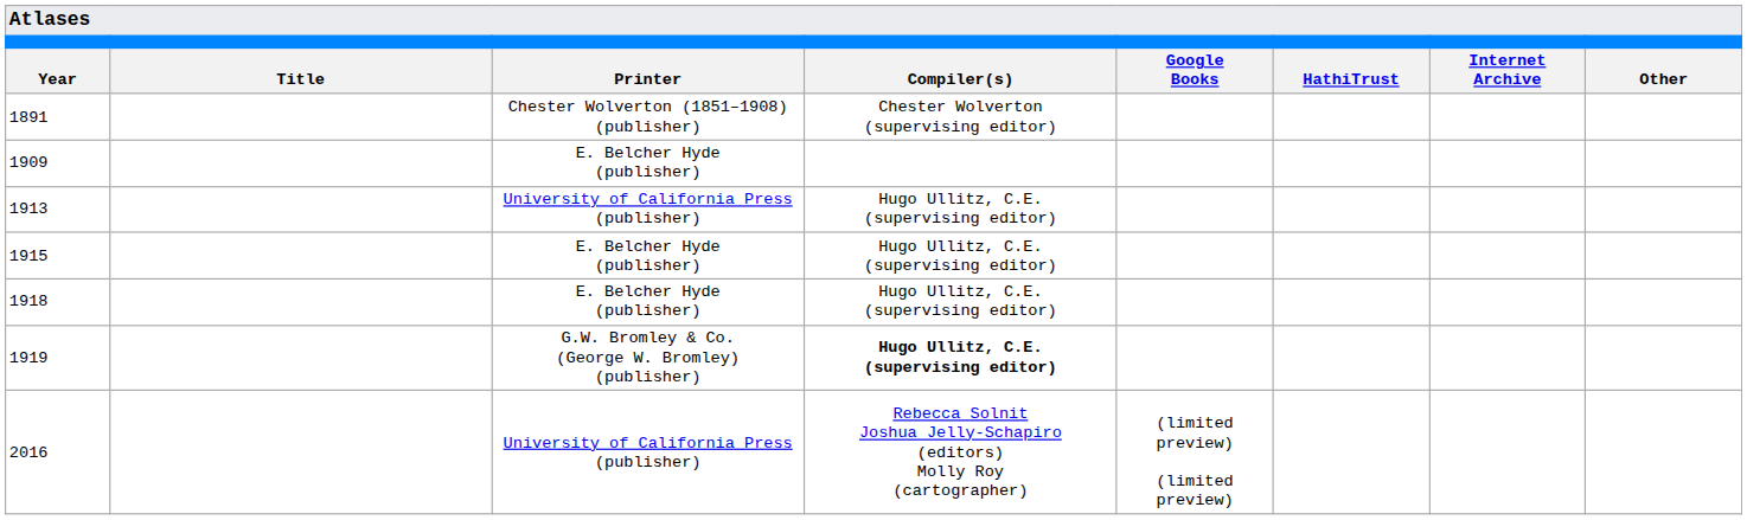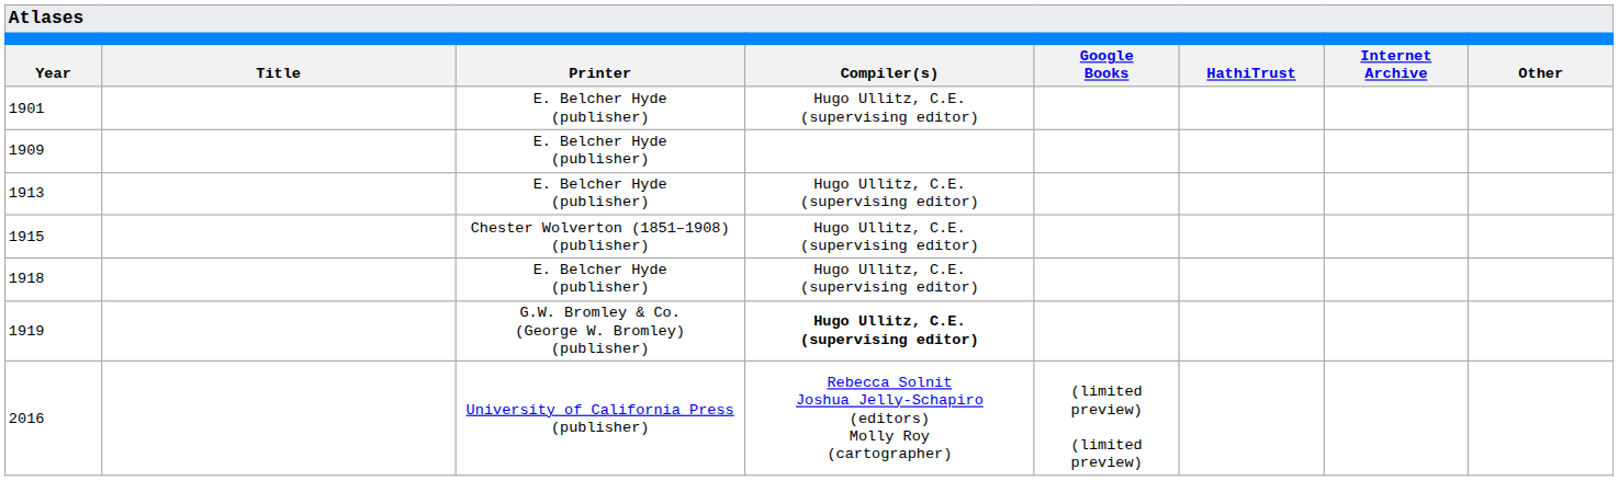 <table class="wikitable collapsible sortable static-row-numbers" cellpadding="1" style="color: black; background-color: #FFFFFF; font-size: 90%; width:100%">
 <tr class="static-row-header" style="text-align:center;vertical-align:bottom;">
 <th style="text-align:left; background:#eaecf0; border-style: solid; border-width: 0px 0px 0px 0px;" colspan=8><big><strong>Atlases</strong></big></th>
 </tr>
 <tr class="static-row-header" style="text-align:center;vertical-align:bottom;border-style: solid; border-color: #0085ff; border-width: 10px 0px 0px 0px;">
 <th>Year</th>
 <th>Title</th>
 <th>Printer</th>
 <th>Compiler(s)</th>
 <th><a href='#'>Google<br>Books</a></th>
 <th><a href='#'>HathiTrust</a></th>
 <th><a href='#'>Internet<br>Archive</a></th>
 <th>Other</th>
 </tr>
 <tr>
-<td width="6%">1891</td>
-<td width="22%" data-sort-value="atlas 1891"></td>
-<td style="text-align:center" width="18%" data-sort-value="wolverton 1891">Chester Wolverton (1851–1908)<br>(publisher)</td>
-<td style="text-align:center" width="18%" data-sort-value="wolverton 1891">Chester Wolverton<br>(supervising editor)</td>
+<td width="6%">1901</td>
+<td width="22%" data-sort-value="atlas 1901"><br></td>
+<td style="text-align:center" width="18%" data-sort-value="hyde 1901">E. Belcher Hyde<br>(publisher)</td>
+<td style="text-align:center" width="18%" data-sort-value="ullitz 1915">Hugo Ullitz, C.E.<br>(supervising editor)</td>
 <td style="text-align:center" width="9%"></td>
 <td style="text-align:center" width="9%"></td>
 <td style="text-align:center" width="9%"></td>
-<td style="text-align:center" width="9%" data-sort-value="NYPL 1891"><br></td>
+<td style="text-align:center" width="9%" data-sort-value="NYPL 1901"></td>
 </tr>
 <tr>
 <td width="6%">1909</td>
 <td width="22%" data-sort-value="atlas 1909"></td>
 <td style="text-align:center" width="18%" data-sort-value="hyde 1918">E. Belcher Hyde<br>(publisher)</td>
 <td style="text-align:center" width="18%"></td>
 <td style="text-align:center" width="9%"></td>
 <td style="text-align:center" width="9%"></td>
 <td style="text-align:center" width="9%"></td>
 <td style="text-align:center" width="9%" data-sort-value="NYPL 1901"></td>
 </tr>
 <tr>
 <td width="6%">1913</td>
 <td width="22%" data-sort-value="atlas 1913"><br></td>
-<td style="text-align:center" width="18%" data-sort-value="california 2016"><a href='#'>University of California Press</a><br>(publisher)</td>
+<td style="text-align:center" width="18%" data-sort-value="hyde 1913">E. Belcher Hyde<br>(publisher)</td>
 <td style="text-align:center" width="18%" data-sort-value="ullitz 1915">Hugo Ullitz, C.E.<br>(supervising editor)</td>
 <td style="text-align:center" width="9%"></td>
 <td style="text-align:center" width="9%"></td>
 <td style="text-align:center" width="9%"></td>
 <td style="text-align:center" width="9%" data-sort-value="NYPL 1913"></td>
 </tr>
 <tr>
 <td width="6%">1915</td>
 <td width="22%" data-sort-value="atlas 1915"><br></td>
-<td style="text-align:center" width="18%" data-sort-value="hyde 1915">E. Belcher Hyde<br>(publisher)</td>
+<td style="text-align:center" width="18%" data-sort-value="wolverton 1891">Chester Wolverton (1851–1908)<br>(publisher)</td>
 <td style="text-align:center" width="18%" data-sort-value="ullitz 1915">Hugo Ullitz, C.E.<br>(supervising editor)</td>
 <td style="text-align:center" width="9%"></td>
 <td style="text-align:center" width="9%"></td>
 <td style="text-align:center" width="9%"></td>
 <td style="text-align:center" width="9%" data-sort-value="NYPL 1915"></td>
 </tr>
 <tr>
 <td width="6%">1918</td>
 <td width="22%" data-sort-value="atlas 1918"><br></td>
 <td style="text-align:center" width="18%" data-sort-value="hyde 1918">E. Belcher Hyde<br>(publisher)</td>
 <td style="text-align:center" width="18%" data-sort-value="ullitz 1918">Hugo Ullitz, C.E.<br>(supervising editor)</td>
 <td style="text-align:center" width="9%"></td>
 <td style="text-align:center" width="9%"></td>
 <td style="text-align:center" width="9%"></td>
 <td style="text-align:center" width="9%" data-sort-value="NYPL 1918"></td>
 </tr>
 <tr>
 <td width="6%">1919</td>
 <td width="22%" data-sort-value="atlas 1919"><br></td>
 <td style="text-align:center" width="18%" data-sort-value="bromley 1909">G.W. Bromley & Co.<br>(George W. Bromley)<br>(publisher)</td>
 <td style="text-align:center" width="18%" data-sort-value="ullitz 1919"><strong>Hugo Ullitz, C.E.<br>(supervising editor)</strong></td>
 <td style="text-align:center" width="9%"></td>
 <td style="text-align:center" width="9%"></td>
 <td style="text-align:center" width="9%"></td>
 <td style="text-align:center" width="9%" data-sort-value="NYPL 1919"></td>
 </tr>
 <tr>
 <td width="6%">2016</td>
 <td width="22%" data-sort-value="nonstop 2016"></td>
 <td style="text-align:center" width="18%" data-sort-value="california 2016"><a href='#'>University of California Press</a><br>(publisher)</td>
 <td style="text-align:center" width="18%" data-sort-value="solnit 2016"><a href='#'>Rebecca Solnit</a><br><a href='#'>Joshua Jelly-Schapiro</a><br>(editors)<br>Molly Roy<br>(cartographer)</td>
 <td style="text-align:center" width="9%" data-sort-value="google books 2016"><br>(limited preview)<br><br>(limited preview)</td>
 <td style="text-align:center" width="9%"></td>
 <td style="text-align:center" width="9%"></td>
 <td style="text-align:center" width="9%"></td>
 </tr>
 </table>
